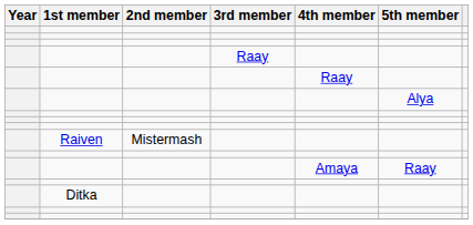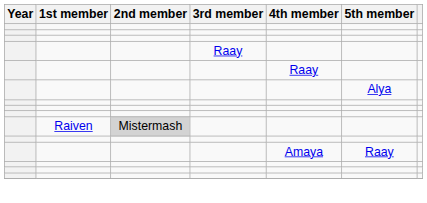 <table class="wikitable plainrowheaders sortable" style="text-align:center">
 <tr>
 <th scope="col">Year</th>
 <th scope="col">1st member</th>
 <th scope="col">2nd member</th>
 <th scope="col">3rd member</th>
 <th scope="col">4th member</th>
 <th scope="col">5th member</th>
 <th scope="col" class="unsortable"></th>
 </tr>
 <tr>
 <th scope="row" style="text-align:center;"></th>
 <td></td>
 <td></td>
 <td></td>
 <td></td>
 <td></td>
 <td align="center"></td>
 </tr>
 <tr>
 <th scope="row" style="text-align:center;"></th>
 <td></td>
 <td></td>
 <td></td>
 <td></td>
 <td></td>
 <td align="center"></td>
 </tr>
 <tr>
 <th scope="row" style="text-align:center;"></th>
 <td></td>
 <td></td>
 <td></td>
 <td></td>
 <td></td>
 <td align="center"></td>
 </tr>
 <tr>
 <th scope="row" style="text-align:center;"></th>
 <td></td>
 <td></td>
 <td><a href='#'>Raay</a></td>
 <td></td>
 <td></td>
 <td align="center"></td>
 </tr>
 <tr>
 <th scope="row" style="text-align:center;"></th>
 <td></td>
 <td></td>
 <td></td>
 <td><a href='#'>Raay</a></td>
 <td></td>
 <td align="center"></td>
 </tr>
 <tr>
 <th scope="row" style="text-align:center;"></th>
 <td></td>
 <td></td>
 <td></td>
 <td></td>
 <td><a href='#'>Alya</a></td>
 <td align="center"></td>
 </tr>
 <tr>
 <th scope="row" style="text-align:center;"></th>
 <td></td>
 <td></td>
 <td></td>
 <td></td>
 <td></td>
 <td align="center"></td>
 </tr>
 <tr>
 <th scope="row" style="text-align:center;"></th>
 <td></td>
 <td></td>
 <td></td>
 <td></td>
 <td></td>
 <td align="center"></td>
 </tr>
 <tr>
 <th scope="row" style="text-align:center;"></th>
 <td></td>
 <td></td>
 <td></td>
 <td></td>
 <td></td>
 <td align="center"></td>
 </tr>
 <tr>
 <th scope="row" style="text-align:center;"></th>
 <td><a href='#'>Raiven</a></td>
-<td>Mistermash</td>
+<td style="background: lightgrey;">Mistermash</td>
 <td></td>
 <td></td>
 <td></td>
 <td align="center"></td>
 </tr>
 <tr>
 <th scope="row" style="text-align:center;"></th>
 <td></td>
 <td></td>
 <td></td>
 <td></td>
 <td></td>
 <td align="center"></td>
 </tr>
 <tr>
 <th scope="row" style="text-align:center;"></th>
 <td></td>
 <td></td>
 <td></td>
 <td><a href='#'>Amaya</a></td>
 <td><a href='#'>Raay</a></td>
 <td align="center"></td>
 </tr>
 <tr>
 <th scope="row" style="text-align:center;"></th>
 <td></td>
 <td></td>
 <td></td>
 <td></td>
 <td></td>
 <td align="center"></td>
 </tr>
 <tr>
 <th scope="row" style="text-align:center;"></th>
-<td>Ditka</td>
-<td></td>
-<td></td>
-<td></td>
-<td></td>
-<td align="center"></td>
-</tr>
-<tr>
-<th scope="row" style="text-align:center;"></th>
 <td></td>
 <td></td>
 <td></td>
 <td></td>
 <td></td>
 <td align="center"></td>
 </tr>
 <tr>
 <th scope="row" style="text-align:center;"></th>
 <td></td>
 <td></td>
 <td></td>
 <td></td>
 <td></td>
 <td align="center"></td>
 </tr>
 <tr>
 </tr>
 </table>
